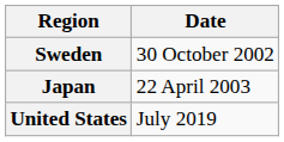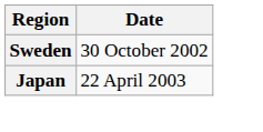 <table class="wikitable plainrowheaders">
 <tr>
 <th>Region</th>
 <th>Date</th>
 </tr>
 <tr>
 <th scope="row">Sweden</th>
 <td>30 October 2002</td>
 </tr>
 <tr>
 <th scope="row">Japan</th>
 <td>22 April 2003</td>
 </tr>
-<tr>
-<th scope="row">United States</th>
-<td>July 2019</td>
-</tr>
 </table>
